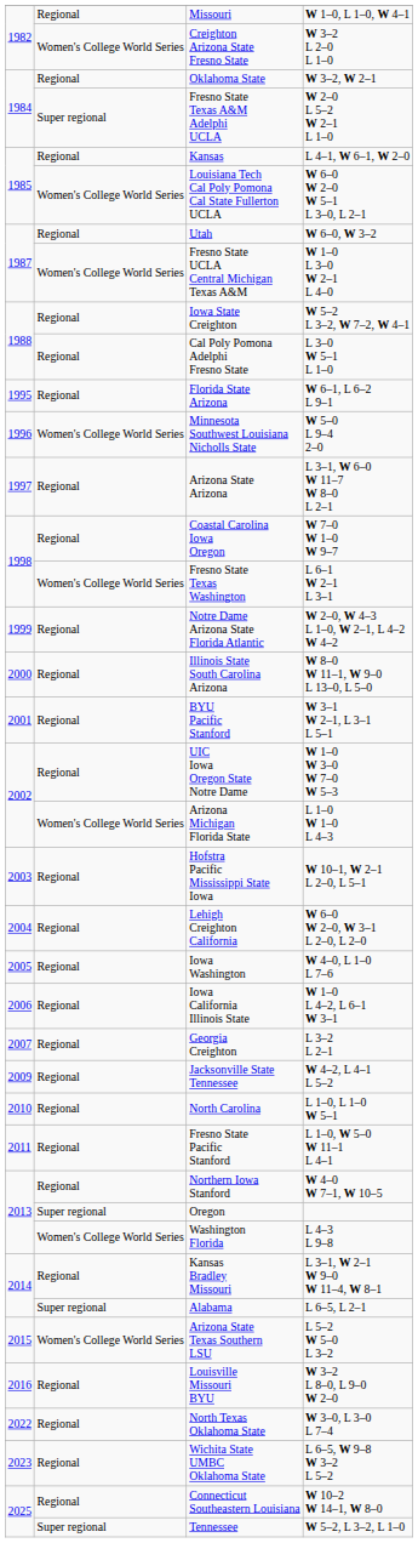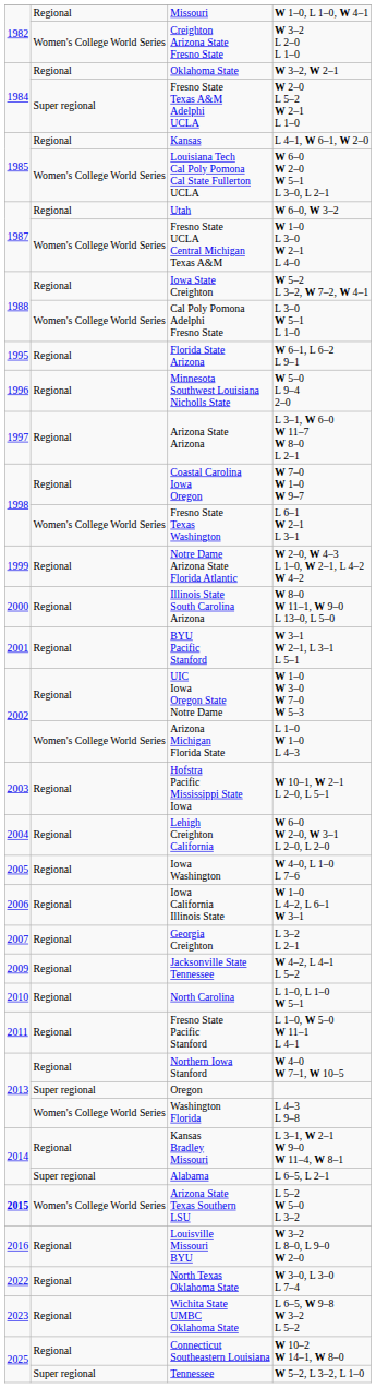 <table class="wikitable collapsible collapsed">
 <tr>
 </tr>
 <tr>
 <td rowspan=2><a href='#'>1982</a></td>
 <td>Regional</td>
 <td><a href='#'>Missouri</a></td>
 <td><strong>W</strong> 1–0, L 1–0, <strong>W</strong> 4–1</td>
 </tr>
 <tr>
 <td>Women's College World Series</td>
 <td><a href='#'>Creighton</a> <br> <a href='#'>Arizona State</a> <br> <a href='#'>Fresno State</a></td>
 <td><strong>W</strong> 3–2 <br> L 2–0 <br> L 1–0</td>
 </tr>
 <tr>
 <td rowspan=2><a href='#'>1984</a></td>
 <td>Regional</td>
 <td><a href='#'>Oklahoma State</a></td>
 <td><strong>W</strong> 3–2, <strong>W</strong> 2–1</td>
 </tr>
 <tr>
 <td>Super regional</td>
 <td>Fresno State <br> <a href='#'>Texas A&M</a> <br> <a href='#'>Adelphi</a> <br> <a href='#'>UCLA</a></td>
 <td><strong>W</strong> 2–0 <br> L 5–2 <br> <strong>W</strong> 2–1 <br> L 1–0</td>
 </tr>
 <tr>
 <td rowspan=2><a href='#'>1985</a></td>
 <td>Regional</td>
 <td><a href='#'>Kansas</a></td>
 <td>L 4–1, <strong>W</strong> 6–1, <strong>W</strong> 2–0</td>
 </tr>
 <tr>
 <td>Women's College World Series</td>
 <td><a href='#'>Louisiana Tech</a> <br> <a href='#'>Cal Poly Pomona</a> <br> <a href='#'>Cal State Fullerton</a> <br> UCLA</td>
 <td><strong>W</strong> 6–0 <br> <strong>W</strong> 2–0 <br> <strong>W</strong> 5–1 <br> L 3–0, L 2–1</td>
 </tr>
 <tr>
 <td rowspan=2><a href='#'>1987</a></td>
 <td>Regional</td>
 <td><a href='#'>Utah</a></td>
 <td><strong>W</strong> 6–0, <strong>W</strong> 3–2</td>
 </tr>
 <tr>
 <td>Women's College World Series</td>
 <td>Fresno State <br> UCLA <br> <a href='#'>Central Michigan</a> <br> Texas A&M</td>
 <td><strong>W</strong> 1–0 <br> L 3–0 <br> <strong>W</strong> 2–1 <br> L 4–0</td>
 </tr>
 <tr>
 <td rowspan=2><a href='#'>1988</a></td>
 <td>Regional</td>
 <td><a href='#'>Iowa State</a> <br> Creighton</td>
 <td><strong>W</strong> 5–2 <br> L 3–2, <strong>W</strong> 7–2, <strong>W</strong> 4–1</td>
 </tr>
 <tr>
-<td>Regional</td>
+<td>Women's College World Series</td>
 <td>Cal Poly Pomona <br> Adelphi <br> Fresno State</td>
 <td>L 3–0 <br> <strong>W</strong> 5–1 <br> L 1–0</td>
 </tr>
 <tr>
 <td><a href='#'>1995</a></td>
 <td>Regional</td>
 <td><a href='#'>Florida State</a> <br> <a href='#'>Arizona</a></td>
 <td><strong>W</strong> 6–1, L 6–2 <br> L 9–1</td>
 </tr>
 <tr>
 <td><a href='#'>1996</a></td>
-<td>Women's College World Series</td>
+<td>Regional</td>
 <td><a href='#'>Minnesota</a> <br> <a href='#'>Southwest Louisiana</a> <br> <a href='#'>Nicholls State</a></td>
 <td><strong>W</strong> 5–0 <br> L 9–4 <br> 2–0</td>
 </tr>
 <tr>
 <td><a href='#'>1997</a></td>
 <td>Regional</td>
 <td>Arizona State <br> Arizona</td>
 <td>L 3–1, <strong>W</strong> 6–0 <br> <strong>W</strong> 11–7 <br> <strong>W</strong> 8–0 <br> L 2–1</td>
 </tr>
 <tr>
 <td rowspan=2><a href='#'>1998</a></td>
 <td>Regional</td>
 <td><a href='#'>Coastal Carolina</a> <br> <a href='#'>Iowa</a> <br> <a href='#'>Oregon</a></td>
 <td><strong>W</strong> 7–0 <br> <strong>W</strong> 1–0 <br> <strong>W</strong> 9–7</td>
 </tr>
 <tr>
 <td>Women's College World Series</td>
 <td>Fresno State <br> <a href='#'>Texas</a> <br> <a href='#'>Washington</a></td>
 <td>L 6–1 <br> <strong>W</strong> 2–1 <br> L 3–1</td>
 </tr>
 <tr>
 <td><a href='#'>1999</a></td>
 <td>Regional</td>
 <td><a href='#'>Notre Dame</a> <br> Arizona State <br> <a href='#'>Florida Atlantic</a></td>
 <td><strong>W</strong> 2–0, <strong>W</strong> 4–3 <br> L 1–0, <strong>W</strong> 2–1, L 4–2 <br> <strong>W</strong> 4–2</td>
 </tr>
 <tr>
 <td><a href='#'>2000</a></td>
 <td>Regional</td>
 <td><a href='#'>Illinois State</a> <br> <a href='#'>South Carolina</a> <br> Arizona</td>
 <td><strong>W</strong> 8–0 <br> <strong>W</strong> 11–1, <strong>W</strong> 9–0 <br> L 13–0, L 5–0</td>
 </tr>
 <tr>
 <td><a href='#'>2001</a></td>
 <td>Regional</td>
 <td><a href='#'>BYU</a> <br> <a href='#'>Pacific</a> <br> <a href='#'>Stanford</a></td>
 <td><strong>W</strong> 3–1 <br> <strong>W</strong> 2–1, L 3–1 <br> L 5–1</td>
 </tr>
 <tr>
 <td rowspan=2><a href='#'>2002</a></td>
 <td>Regional</td>
 <td><a href='#'>UIC</a> <br> Iowa <br> <a href='#'>Oregon State</a> <br> Notre Dame</td>
 <td><strong>W</strong> 1–0 <br> <strong>W</strong> 3–0 <br> <strong>W</strong> 7–0 <br> <strong>W</strong> 5–3</td>
 </tr>
 <tr>
 <td>Women's College World Series</td>
 <td>Arizona <br> <a href='#'>Michigan</a> <br> Florida State</td>
 <td>L 1–0 <br> <strong>W</strong> 1–0 <br> L 4–3</td>
 </tr>
 <tr>
 <td><a href='#'>2003</a></td>
 <td>Regional</td>
 <td><a href='#'>Hofstra</a> <br> Pacific <br> <a href='#'>Mississippi State</a> <br> Iowa</td>
 <td><strong>W</strong> 10–1, <strong>W</strong> 2–1 <br> L 2–0, L 5–1</td>
 </tr>
 <tr>
 <td><a href='#'>2004</a></td>
 <td>Regional</td>
 <td><a href='#'>Lehigh</a> <br> Creighton <br> <a href='#'>California</a></td>
 <td><strong>W</strong> 6–0 <br> <strong>W</strong> 2–0, <strong>W</strong> 3–1 <br> L 2–0, L 2–0</td>
 </tr>
 <tr>
 <td><a href='#'>2005</a></td>
 <td>Regional</td>
 <td>Iowa <br> Washington</td>
 <td><strong>W</strong> 4–0, L 1–0 <br> L 7–6</td>
 </tr>
 <tr>
 <td><a href='#'>2006</a></td>
 <td>Regional</td>
 <td>Iowa <br> California <br> Illinois State</td>
 <td><strong>W</strong> 1–0 <br> L 4–2, L 6–1 <br> <strong>W</strong> 3–1</td>
 </tr>
 <tr>
 <td><a href='#'>2007</a></td>
 <td>Regional</td>
 <td><a href='#'>Georgia</a> <br> Creighton</td>
 <td>L 3–2 <br> L 2–1</td>
 </tr>
 <tr>
 <td><a href='#'>2009</a></td>
 <td>Regional</td>
 <td><a href='#'>Jacksonville State</a> <br> <a href='#'>Tennessee</a></td>
 <td><strong>W</strong> 4–2, L 4–1 <br> L 5–2</td>
 </tr>
 <tr>
 <td><a href='#'>2010</a></td>
 <td>Regional</td>
 <td><a href='#'>North Carolina</a> <br> </td>
 <td>L 1–0, L 1–0 <br> <strong>W</strong> 5–1</td>
 </tr>
 <tr>
 <td><a href='#'>2011</a></td>
 <td>Regional</td>
 <td>Fresno State <br> Pacific <br> Stanford</td>
 <td>L 1–0, <strong>W</strong> 5–0 <br> <strong>W</strong> 11–1 <br> L 4–1</td>
 </tr>
 <tr>
 <td rowspan=3><a href='#'>2013</a></td>
 <td>Regional</td>
 <td><a href='#'>Northern Iowa</a> <br> Stanford</td>
 <td><strong>W</strong> 4–0 <br> <strong>W</strong> 7–1, <strong>W</strong> 10–5</td>
 </tr>
 <tr>
 <td>Super regional</td>
 <td>Oregon</td>
 <td></td>
 </tr>
 <tr>
 <td>Women's College World Series</td>
 <td>Washington <br> <a href='#'>Florida</a></td>
 <td>L 4–3 <br> L 9–8</td>
 </tr>
 <tr>
 <td rowspan=2><a href='#'>2014</a></td>
 <td>Regional</td>
 <td>Kansas <br> <a href='#'>Bradley</a> <br><a href='#'>Missouri</a></td>
 <td>L 3–1, <strong>W</strong> 2–1 <br> <strong>W</strong> 9–0 <br> <strong>W</strong> 11–4, <strong>W</strong> 8–1</td>
 </tr>
 <tr>
 <td>Super regional</td>
 <td><a href='#'>Alabama</a></td>
 <td>L 6–5, L 2–1</td>
 </tr>
 <tr>
-<td><a href='#'>2015</a></td>
+<td><strong><a href='#'>2015</a></strong></td>
 <td>Women's College World Series</td>
 <td><a href='#'>Arizona State</a> <br> <a href='#'>Texas Southern</a> <br> <a href='#'>LSU</a></td>
 <td>L 5–2 <br> <strong>W</strong> 5–0 <br> L 3–2</td>
 </tr>
 <tr>
 <td><a href='#'>2016</a></td>
 <td>Regional</td>
 <td><a href='#'>Louisville</a> <br><a href='#'>Missouri</a> <br> <a href='#'>BYU</a></td>
 <td><strong>W</strong> 3–2 <br> L 8–0, L 9–0 <br> <strong>W</strong> 2–0</td>
 </tr>
 <tr>
 <td><a href='#'>2022</a></td>
 <td>Regional</td>
 <td><a href='#'>North Texas</a> <br> <a href='#'>Oklahoma State</a></td>
 <td><strong>W</strong> 3–0, L 3–0 <br> L 7–4</td>
 </tr>
 <tr>
 <td><a href='#'>2023</a></td>
 <td>Regional</td>
 <td><a href='#'>Wichita State</a> <br> <a href='#'>UMBC</a> <br> <a href='#'>Oklahoma State</a></td>
 <td>L 6–5, <strong>W</strong> 9–8 <br> <strong>W</strong> 3–2 <br> L 5–2</td>
 </tr>
 <tr>
 <td rowspan=2><a href='#'>2025</a></td>
 <td>Regional</td>
 <td><a href='#'>Connecticut</a> <br> <a href='#'>Southeastern Louisiana</a></td>
 <td><strong>W</strong> 10–2 <br> <strong>W</strong> 14–1, <strong>W</strong> 8–0</td>
 </tr>
 <tr>
 <td>Super regional</td>
 <td><a href='#'>Tennessee</a></td>
 <td><strong>W</strong> 5–2, L 3–2, L 1–0</td>
 </tr>
 </table>
